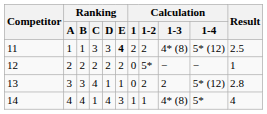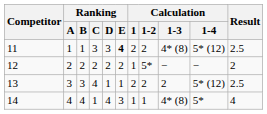 <table class="wikitable">
 <tr>
 <th rowspan="2">Competitor</th>
 <th colspan="5">Ranking</th>
 <th colspan="4">Calculation</th>
 <th rowspan="2">Result</th>
 </tr>
 <tr>
 <th>A</th>
 <th>B</th>
 <th>C</th>
 <th>D</th>
 <th>E</th>
 <th>1</th>
 <th>1-2</th>
 <th>1-3</th>
 <th>1-4</th>
 </tr>
 <tr>
 <td>11</td>
 <td>1</td>
 <td>1</td>
 <td>3</td>
 <td>3</td>
 <td><strong>4</strong></td>
 <td>2</td>
 <td>2</td>
 <td>4* (8)</td>
 <td>5* (12)</td>
 <td>2.5</td>
 </tr>
 <tr>
 <td>12</td>
 <td>2</td>
 <td>2</td>
 <td>2</td>
 <td>2</td>
 <td>2</td>
-<td>0</td>
+<td>1</td>
 <td>5*</td>
 <td>−</td>
 <td>−</td>
-<td>1</td>
+<td>2</td>
 </tr>
 <tr>
 <td>13</td>
 <td>3</td>
 <td>3</td>
 <td>4</td>
 <td>1</td>
 <td>1</td>
-<td>0</td>
+<td>2</td>
 <td>2</td>
 <td>2</td>
 <td>5* (12)</td>
-<td>2.8</td>
+<td>2.5</td>
 </tr>
 <tr>
 <td>14</td>
 <td>4</td>
 <td>4</td>
 <td>1</td>
 <td>4</td>
 <td>3</td>
 <td>1</td>
 <td>1</td>
 <td>4* (8)</td>
 <td>5*</td>
 <td>4</td>
 </tr>
 </table>
